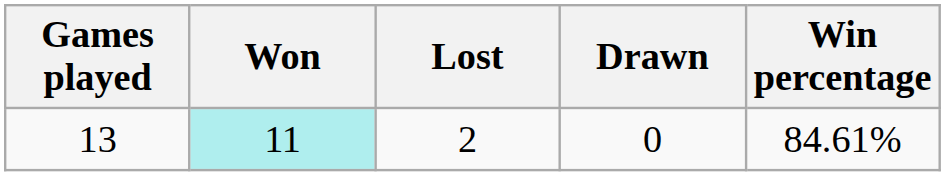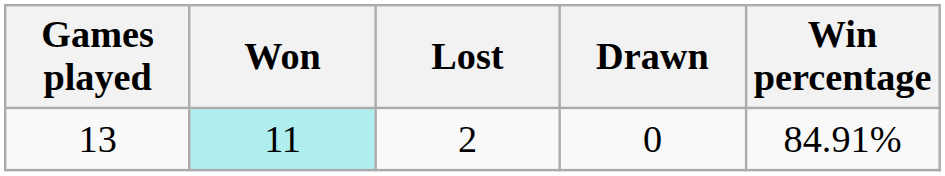 <table class="wikitable" style="text-align:center">
 <tr>
 <th width="70">Games played</th>
 <th width="70">Won</th>
 <th width="70">Lost</th>
 <th width="70">Drawn</th>
 <th width="70">Win percentage</th>
 </tr>
 <tr>
 <td>13</td>
 <td style="background: paleturquoise;">11</td>
 <td>2</td>
 <td>0</td>
-<td>84.61%</td>
+<td>84.91%</td>
 </tr>
 </table>
